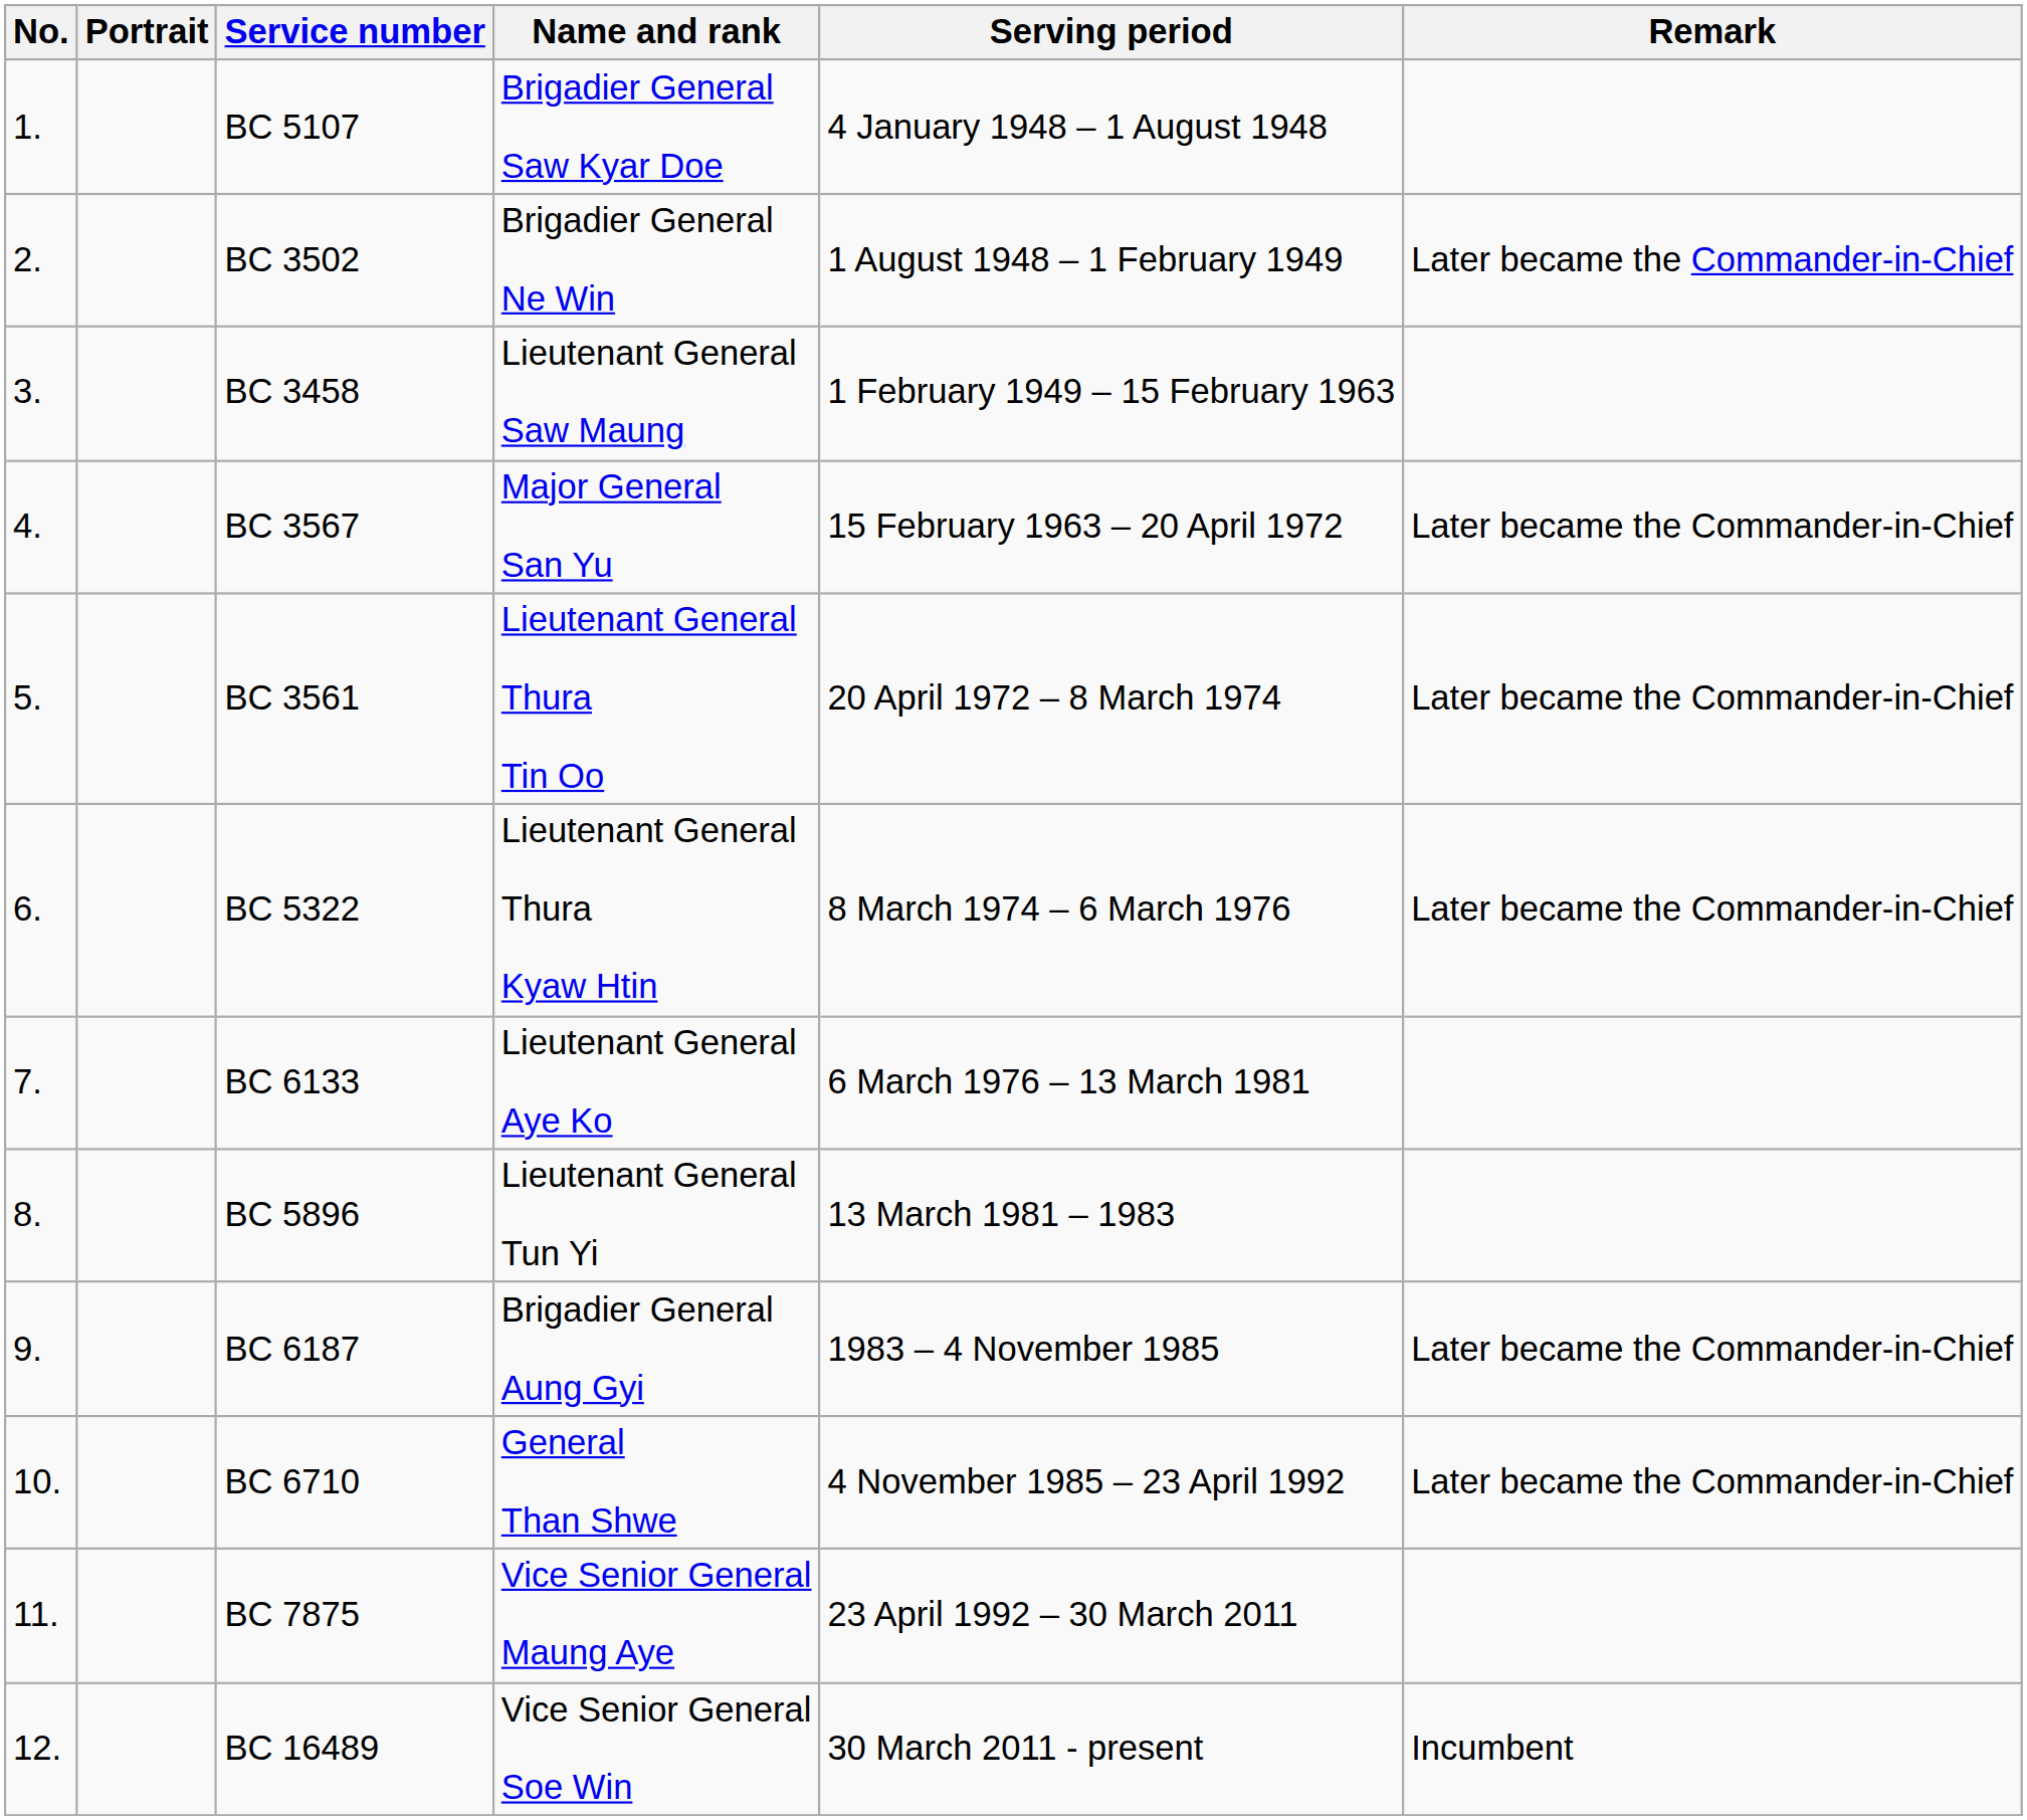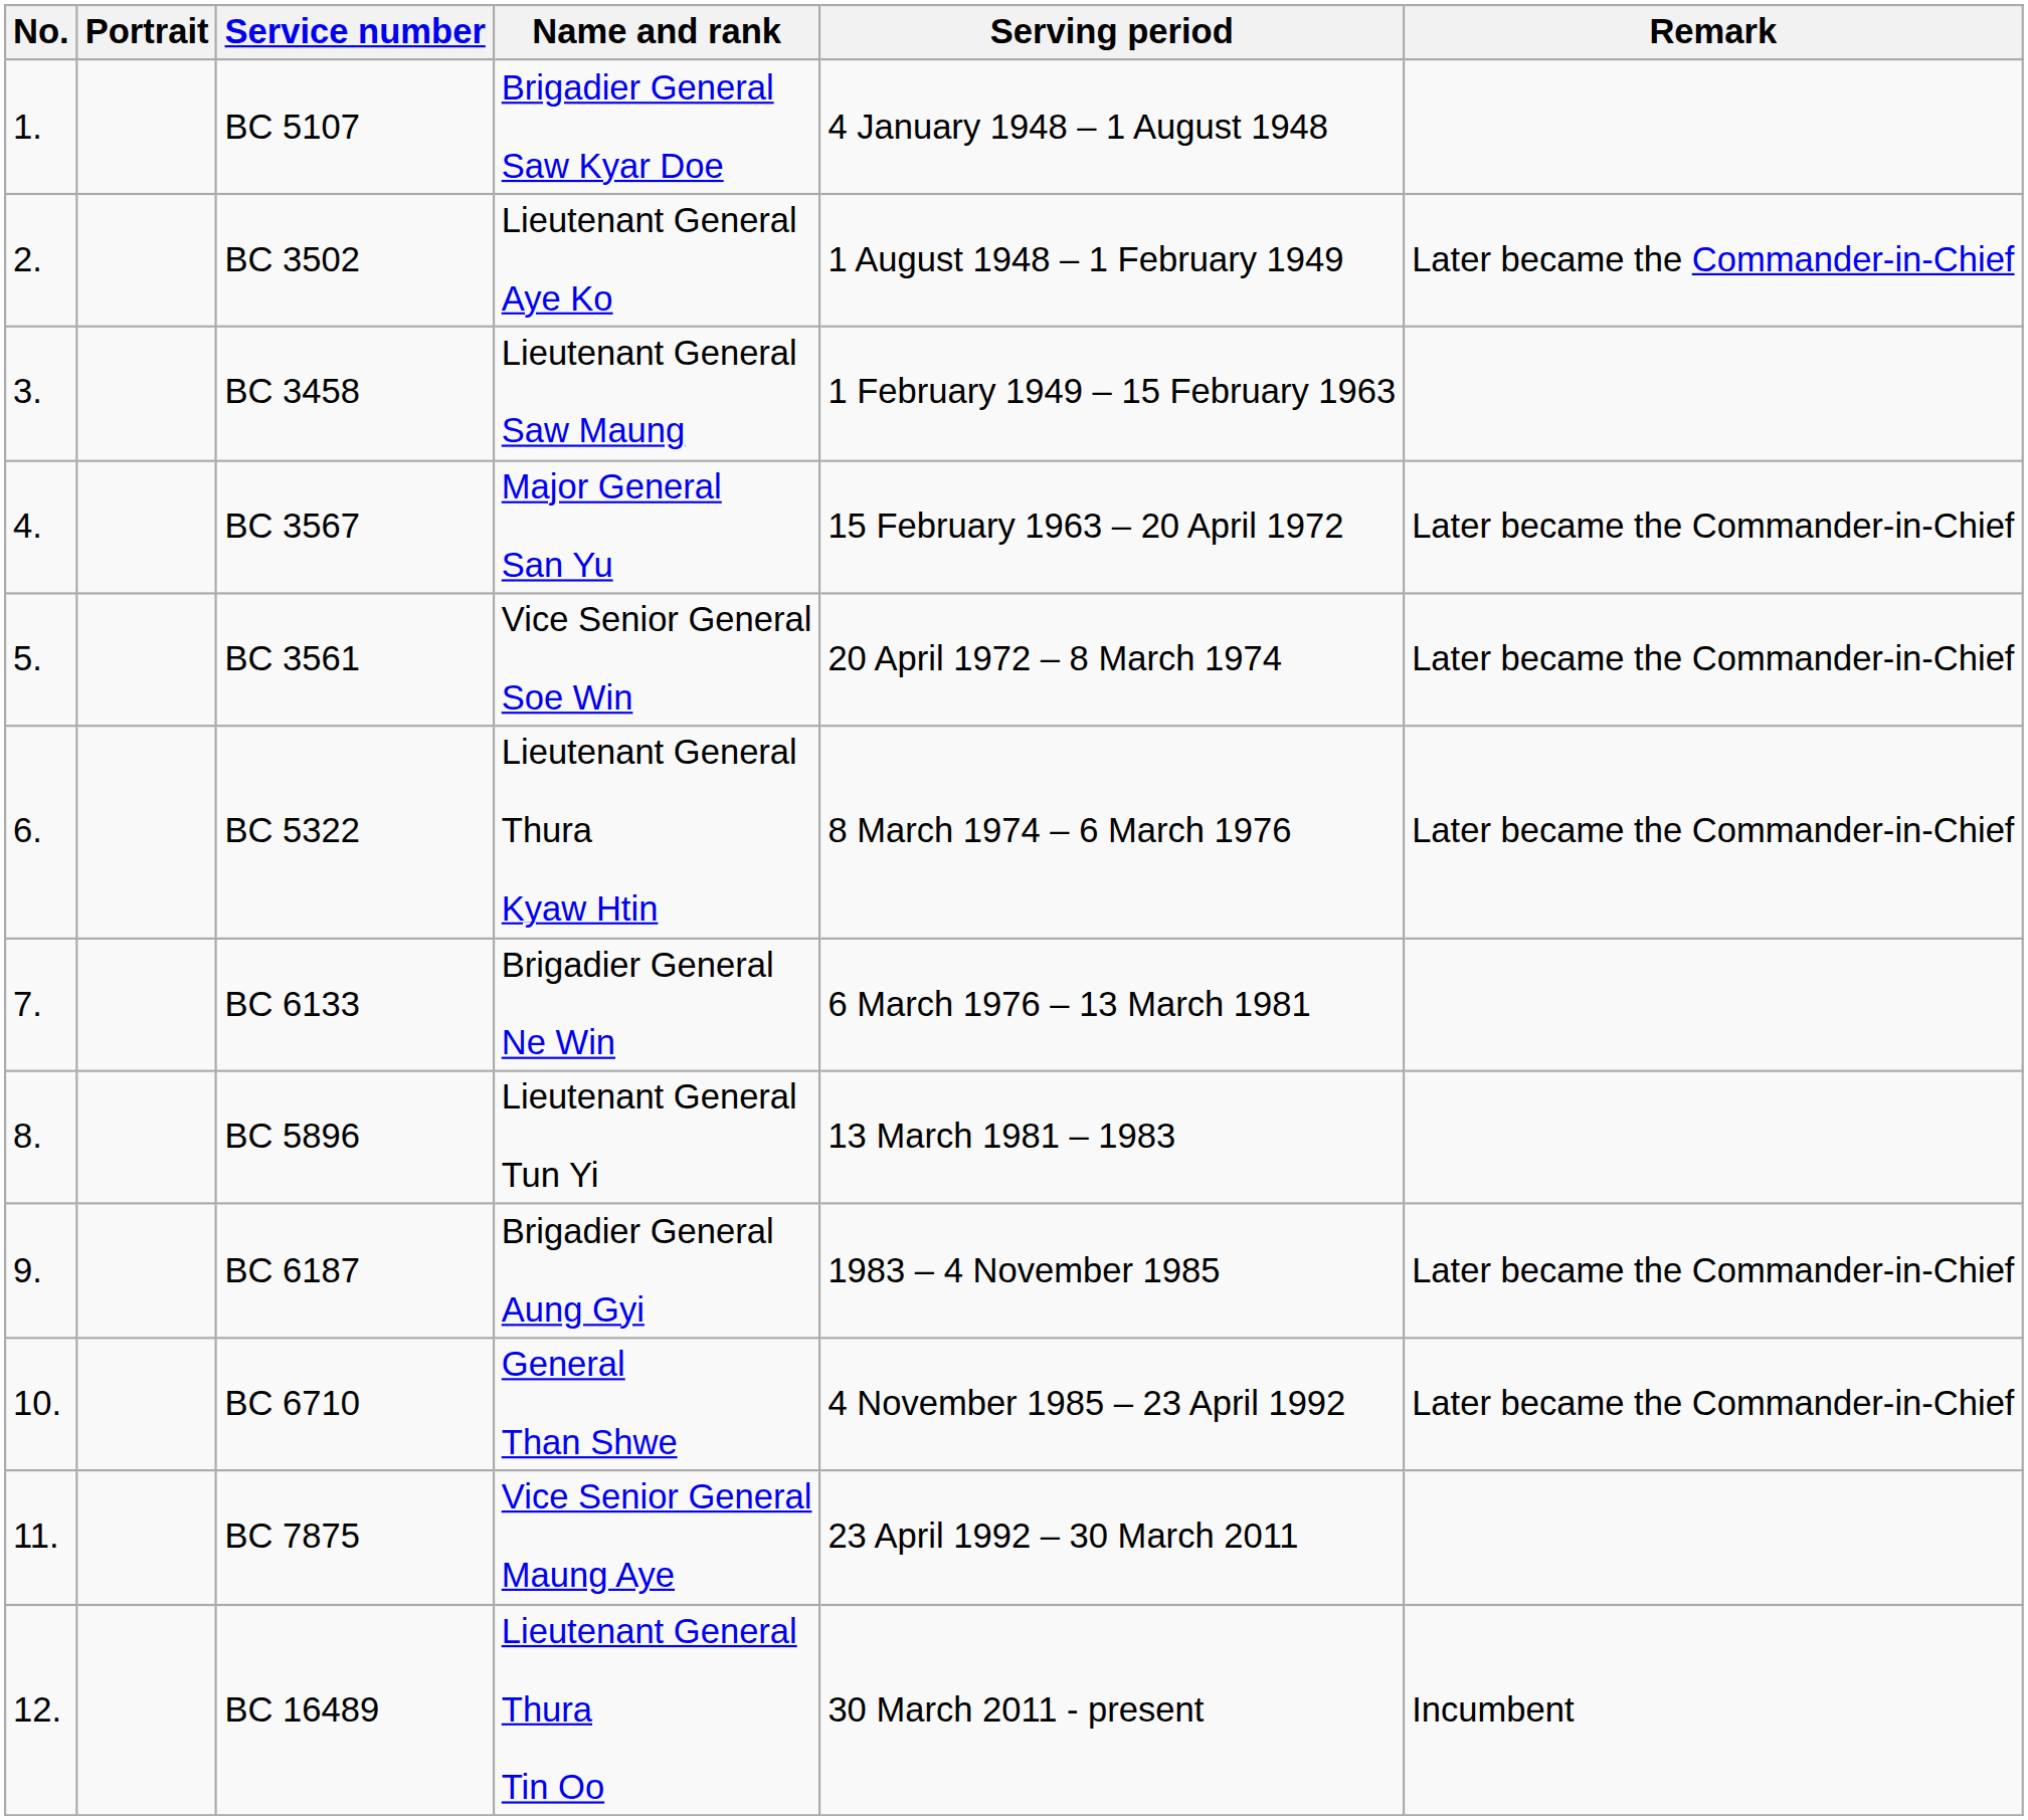 <table class="wikitable">
 <tr>
 <th>No.</th>
 <th>Portrait</th>
 <th><a href='#'>Service number</a></th>
 <th style="text-align: center">Name and rank</th>
 <th style="text-align: center">Serving period</th>
 <th style="text-align: center">Remark</th>
 </tr>
 <tr>
 <td>1.</td>
 <td></td>
 <td>BC 5107</td>
 <td><a href='#'>Brigadier General</a> <br> <br><a href='#'>Saw Kyar Doe</a></td>
 <td>4 January 1948 – 1 August 1948</td>
 <td></td>
 </tr>
 <tr>
 <td>2.</td>
 <td></td>
 <td>BC 3502</td>
-<td>Brigadier General <br> <br><a href='#'>Ne Win</a></td>
+<td>Lieutenant General <br> <br><a href='#'>Aye Ko</a></td>
 <td>1 August 1948 – 1 February 1949</td>
 <td>Later became the <a href='#'>Commander-in-Chief</a></td>
 </tr>
 <tr>
 <td>3.</td>
 <td></td>
 <td>BC 3458</td>
 <td>Lieutenant General<br> <br><a href='#'>Saw Maung</a></td>
 <td>1 February 1949 – 15 February 1963</td>
 <td></td>
 </tr>
 <tr>
 <td>4.</td>
 <td></td>
 <td>BC 3567</td>
 <td><a href='#'>Major General</a> <br> <br><a href='#'>San Yu</a></td>
 <td>15 February 1963 – 20 April 1972</td>
 <td>Later became the Commander-in-Chief</td>
 </tr>
 <tr>
 <td>5.</td>
 <td></td>
 <td>BC 3561</td>
-<td><a href='#'>Lieutenant General</a> <br> <br><a href='#'>Thura</a> <br> <br><a href='#'>Tin Oo</a></td>
+<td>Vice Senior General <br> <br><a href='#'>Soe Win</a></td>
 <td>20 April 1972 – 8 March 1974</td>
 <td>Later became the Commander-in-Chief</td>
 </tr>
 <tr>
 <td>6.</td>
 <td></td>
 <td>BC 5322</td>
 <td>Lieutenant General <br> <br>Thura <br> <br><a href='#'>Kyaw Htin</a></td>
 <td>8 March 1974 – 6 March 1976</td>
 <td>Later became the Commander-in-Chief</td>
 </tr>
 <tr>
 <td>7.</td>
 <td></td>
 <td>BC 6133</td>
-<td>Lieutenant General <br> <br><a href='#'>Aye Ko</a></td>
+<td>Brigadier General <br> <br><a href='#'>Ne Win</a></td>
 <td>6 March 1976 – 13 March 1981</td>
 <td></td>
 </tr>
 <tr>
 <td>8.</td>
 <td></td>
 <td>BC 5896</td>
 <td>Lieutenant General<br> <br>Tun Yi</td>
 <td>13 March 1981 – 1983</td>
 <td></td>
 </tr>
 <tr>
 <td>9.</td>
 <td></td>
 <td>BC 6187</td>
 <td>Brigadier General <br> <br><a href='#'>Aung Gyi</a></td>
 <td>1983 – 4 November 1985</td>
 <td>Later became the Commander-in-Chief</td>
 </tr>
 <tr>
 <td>10.</td>
 <td></td>
 <td>BC 6710</td>
 <td><a href='#'>General</a> <br> <br><a href='#'>Than Shwe</a></td>
 <td>4 November 1985 – 23 April 1992</td>
 <td>Later became the Commander-in-Chief</td>
 </tr>
 <tr>
 <td>11.</td>
 <td></td>
 <td>BC 7875</td>
 <td><a href='#'>Vice Senior General</a> <br> <br><a href='#'>Maung Aye</a></td>
 <td>23 April 1992 – 30 March 2011</td>
 <td></td>
 </tr>
 <tr>
 <td>12.</td>
 <td></td>
 <td>BC 16489</td>
-<td>Vice Senior General <br> <br><a href='#'>Soe Win</a></td>
+<td><a href='#'>Lieutenant General</a> <br> <br><a href='#'>Thura</a> <br> <br><a href='#'>Tin Oo</a></td>
 <td>30 March 2011 - present</td>
 <td>Incumbent</td>
 </tr>
 <tr>
 </tr>
 </table>
